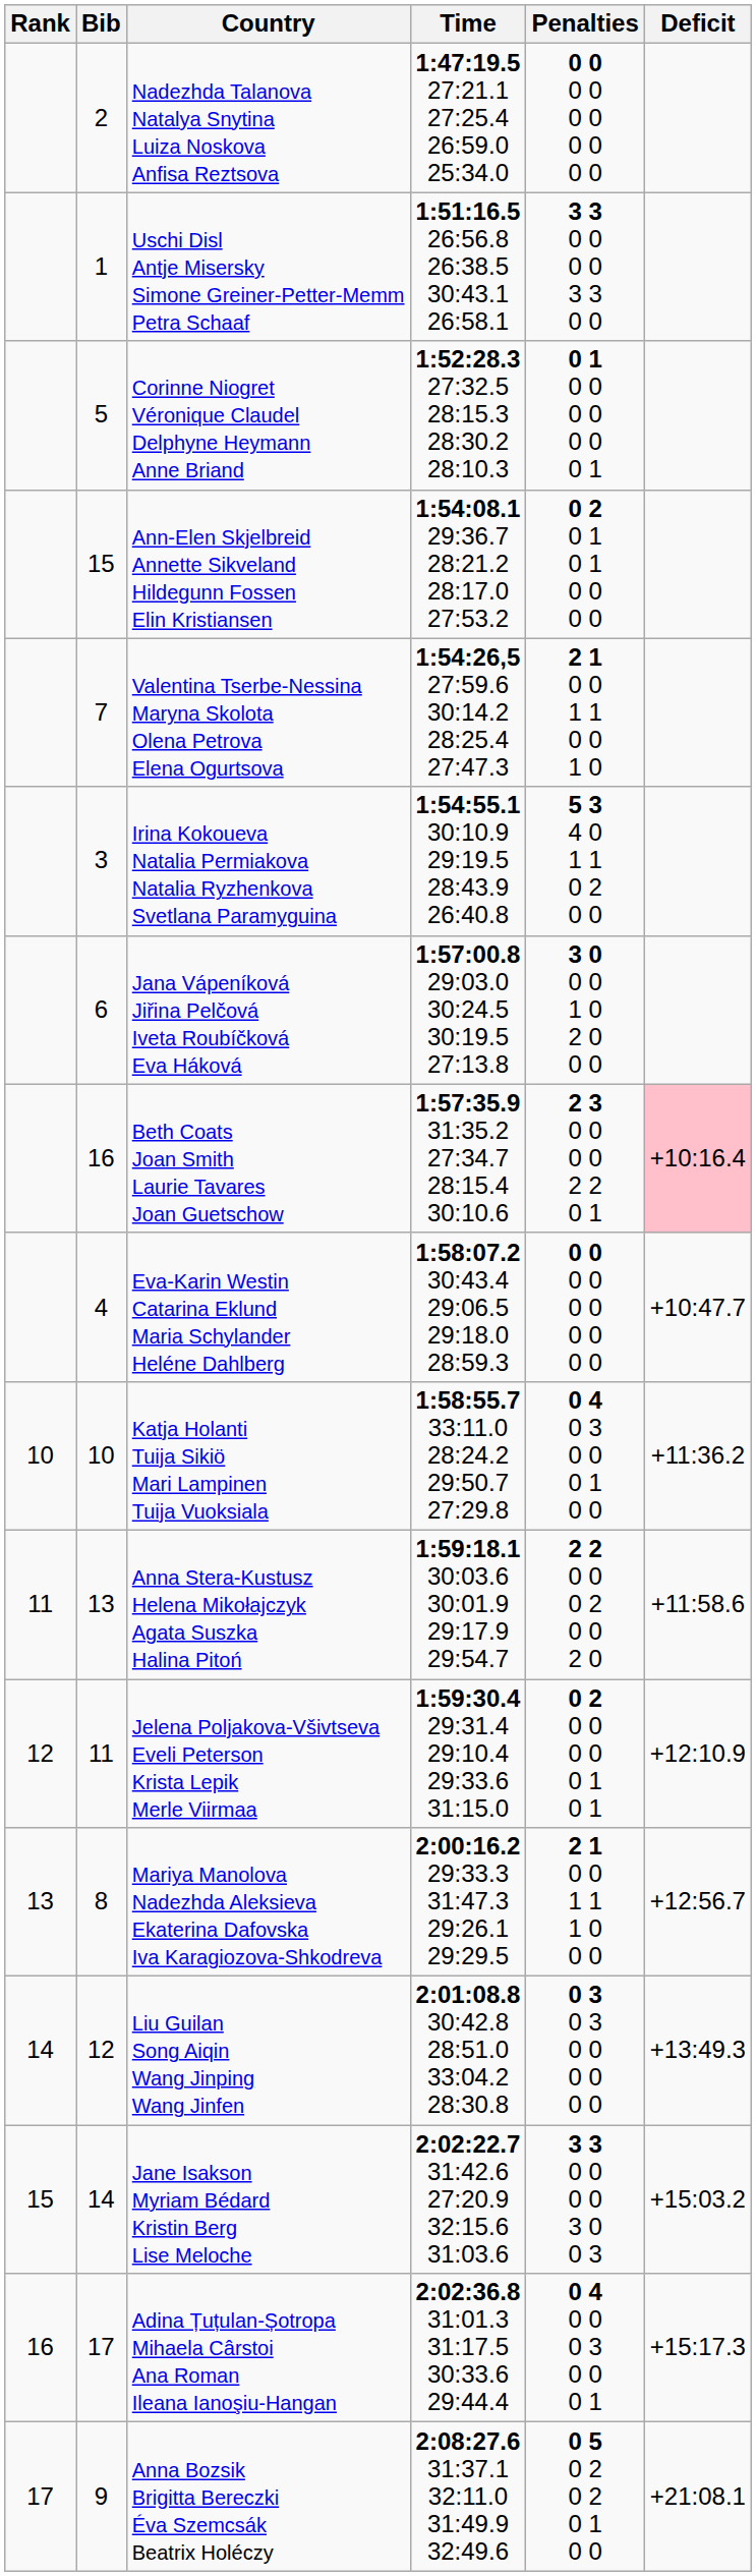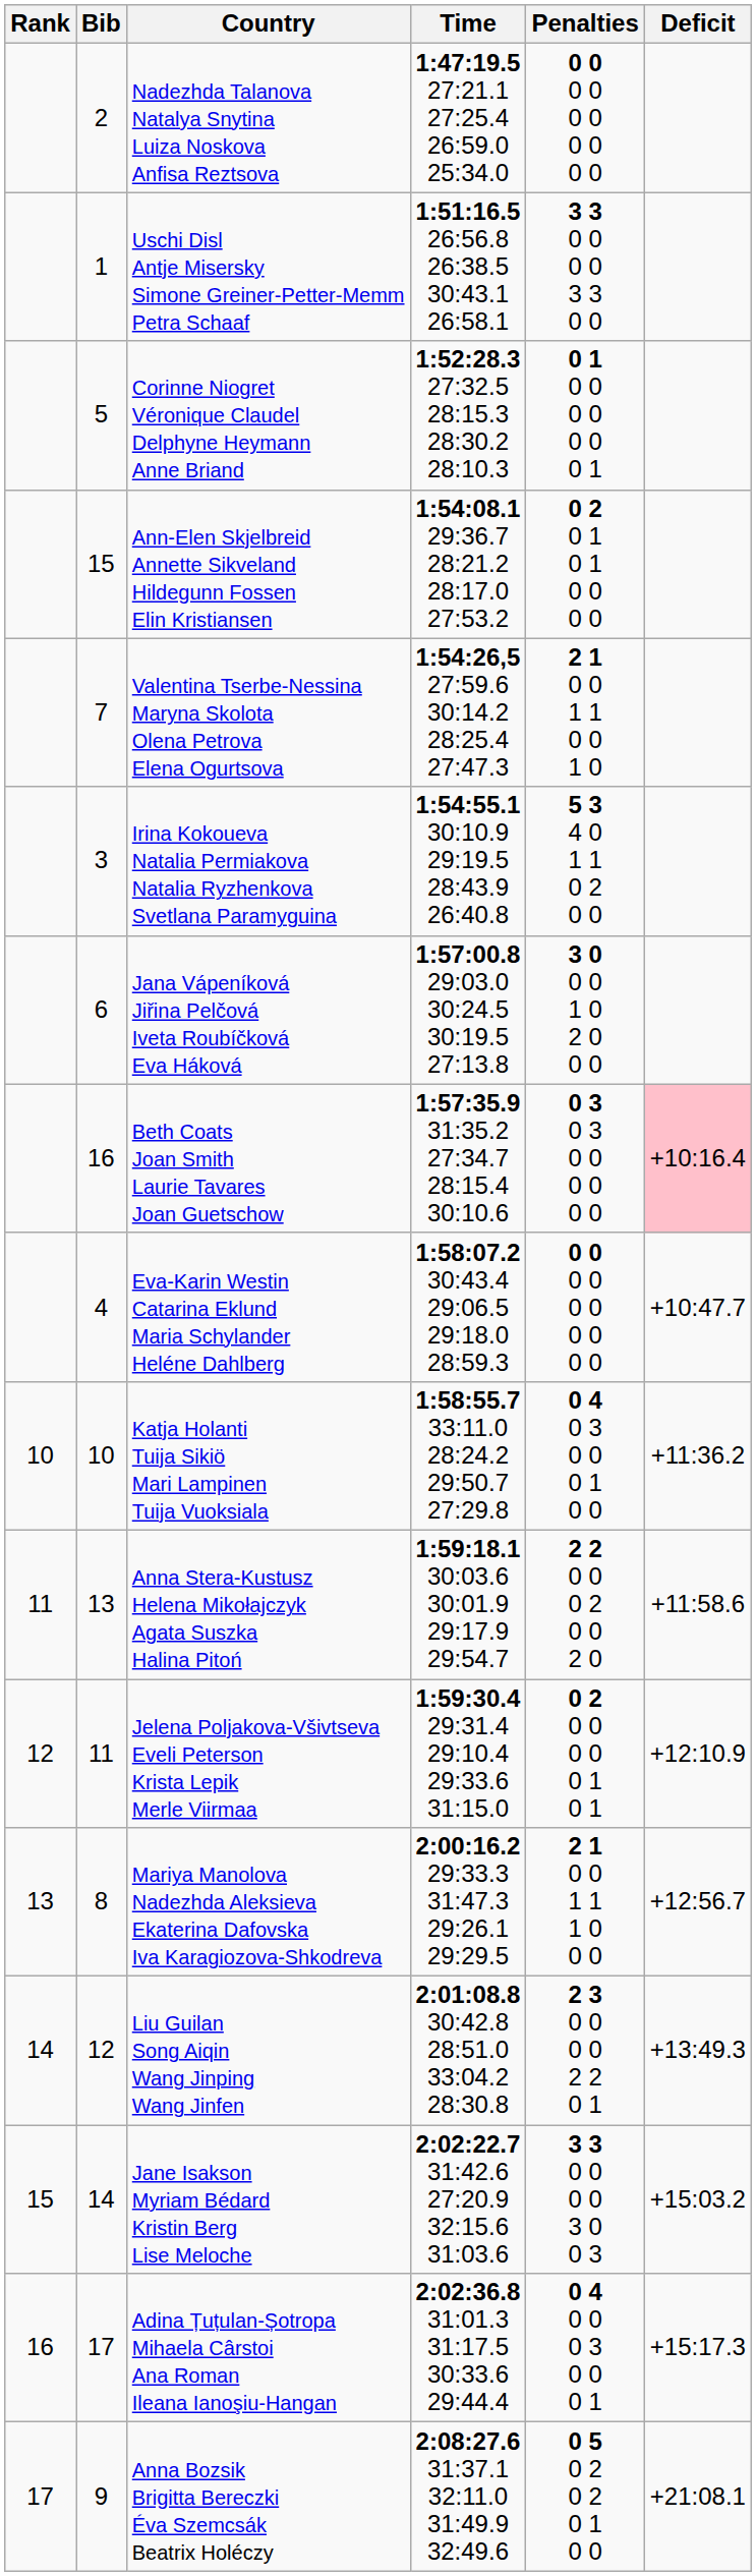 <table class="wikitable sortable" style="text-align:center">
 <tr>
 <th>Rank</th>
 <th>Bib</th>
 <th>Country</th>
 <th>Time</th>
 <th>Penalties</th>
 <th>Deficit</th>
 </tr>
 <tr>
 <td></td>
 <td>2</td>
 <td align=left><small><br><a href='#'>Nadezhda Talanova</a><br><a href='#'>Natalya Snytina</a><br><a href='#'>Luiza Noskova</a><br><a href='#'>Anfisa Reztsova</a></small></td>
 <td><strong>1:47:19.5</strong><br>27:21.1<br>27:25.4<br>26:59.0<br>25:34.0</td>
 <td><strong>0 0</strong><br>0 0<br>0 0<br>0 0<br>0 0</td>
 <td></td>
 </tr>
 <tr>
 <td></td>
 <td>1</td>
 <td align=left><small><br><a href='#'>Uschi Disl</a><br><a href='#'>Antje Misersky</a><br><a href='#'>Simone Greiner-Petter-Memm</a><br><a href='#'>Petra Schaaf</a></small></td>
 <td><strong>1:51:16.5</strong><br>26:56.8<br>26:38.5<br>30:43.1<br>26:58.1</td>
 <td><strong>3 3</strong><br>0 0<br>0 0<br>3 3<br>0 0</td>
 <td></td>
 </tr>
 <tr>
 <td></td>
 <td>5</td>
 <td align=left><small><br><a href='#'>Corinne Niogret</a><br><a href='#'>Véronique Claudel</a><br><a href='#'>Delphyne Heymann</a><br><a href='#'>Anne Briand</a></small></td>
 <td><strong>1:52:28.3</strong><br>27:32.5<br>28:15.3<br>28:30.2<br>28:10.3</td>
 <td><strong>0 1</strong><br>0 0<br>0 0<br>0 0<br>0 1</td>
 <td></td>
 </tr>
 <tr>
 <td></td>
 <td>15</td>
 <td align=left><small><br><a href='#'>Ann-Elen Skjelbreid</a><br><a href='#'>Annette Sikveland</a><br><a href='#'>Hildegunn Fossen</a><br><a href='#'>Elin Kristiansen</a></small></td>
 <td><strong>1:54:08.1</strong><br>29:36.7<br>28:21.2<br>28:17.0<br>27:53.2</td>
 <td><strong>0 2</strong><br>0 1<br>0 1<br>0 0<br>0 0</td>
 <td></td>
 </tr>
 <tr>
 <td></td>
 <td>7</td>
 <td align=left><small><br><a href='#'>Valentina Tserbe-Nessina</a><br><a href='#'>Maryna Skolota</a><br><a href='#'>Olena Petrova</a><br><a href='#'>Elena Ogurtsova</a></small></td>
 <td><strong>1:54:26,5</strong><br>27:59.6<br>30:14.2<br>28:25.4<br>27:47.3</td>
 <td><strong>2 1</strong><br>0 0<br>1 1<br>0 0<br>1 0</td>
 <td></td>
 </tr>
 <tr>
 <td></td>
 <td>3</td>
 <td align=left><small><br><a href='#'>Irina Kokoueva</a><br><a href='#'>Natalia Permiakova</a><br><a href='#'>Natalia Ryzhenkova</a><br><a href='#'>Svetlana Paramyguina</a></small></td>
 <td><strong>1:54:55.1</strong><br>30:10.9<br>29:19.5<br>28:43.9<br>26:40.8</td>
 <td><strong>5 3</strong><br>4 0<br>1 1<br>0 2<br>0 0</td>
 <td></td>
 </tr>
 <tr>
 <td></td>
 <td>6</td>
 <td align=left><small><br><a href='#'>Jana Vápeníková</a><br><a href='#'>Jiřina Pelčová</a><br><a href='#'>Iveta Roubíčková</a><br><a href='#'>Eva Háková</a></small></td>
 <td><strong>1:57:00.8</strong><br>29:03.0<br>30:24.5<br>30:19.5<br>27:13.8</td>
 <td><strong>3 0</strong><br>0 0<br>1 0<br>2 0<br>0 0</td>
 <td></td>
 </tr>
 <tr>
 <td></td>
 <td>16</td>
 <td align=left><small><br><a href='#'>Beth Coats</a><br><a href='#'>Joan Smith</a><br><a href='#'>Laurie Tavares</a><br><a href='#'>Joan Guetschow</a></small></td>
 <td><strong>1:57:35.9</strong><br>31:35.2<br>27:34.7<br>28:15.4<br>30:10.6</td>
-<td><strong>2 3</strong><br>0 0<br>0 0<br>2 2<br>0 1</td>
+<td><strong>0 3</strong><br>0 3<br>0 0<br>0 0<br>0 0</td>
 <td style="background: pink;">+10:16.4</td>
 </tr>
 <tr>
 <td></td>
 <td>4</td>
 <td align=left><small><br><a href='#'>Eva-Karin Westin</a><br><a href='#'>Catarina Eklund</a><br><a href='#'>Maria Schylander</a><br><a href='#'>Heléne Dahlberg</a></small></td>
 <td><strong>1:58:07.2</strong><br>30:43.4<br>29:06.5<br>29:18.0<br>28:59.3</td>
 <td><strong>0 0</strong><br>0 0<br>0 0<br>0 0<br>0 0</td>
 <td>+10:47.7</td>
 </tr>
 <tr>
 <td>10</td>
 <td>10</td>
 <td align=left><small><br><a href='#'>Katja Holanti</a><br><a href='#'>Tuija Sikiö</a><br><a href='#'>Mari Lampinen</a><br><a href='#'>Tuija Vuoksiala</a></small></td>
 <td><strong>1:58:55.7</strong><br>33:11.0<br>28:24.2<br>29:50.7<br>27:29.8</td>
 <td><strong>0 4</strong><br>0 3<br>0 0<br>0 1<br>0 0</td>
 <td>+11:36.2</td>
 </tr>
 <tr>
 <td>11</td>
 <td>13</td>
 <td align=left><small><br><a href='#'>Anna Stera-Kustusz</a><br><a href='#'>Helena Mikołajczyk</a><br><a href='#'>Agata Suszka</a><br><a href='#'>Halina Pitoń</a></small></td>
 <td><strong>1:59:18.1</strong><br>30:03.6<br>30:01.9<br>29:17.9<br>29:54.7</td>
 <td><strong>2 2</strong><br>0 0<br>0 2<br>0 0<br>2 0</td>
 <td>+11:58.6</td>
 </tr>
 <tr>
 <td>12</td>
 <td>11</td>
 <td align=left><small><br><a href='#'>Jelena Poljakova-Všivtseva</a><br><a href='#'>Eveli Peterson</a><br><a href='#'>Krista Lepik</a><br><a href='#'>Merle Viirmaa</a></small></td>
 <td><strong>1:59:30.4</strong><br>29:31.4<br>29:10.4<br>29:33.6<br>31:15.0</td>
 <td><strong>0 2</strong><br>0 0<br>0 0<br>0 1<br>0 1</td>
 <td>+12:10.9</td>
 </tr>
 <tr>
 <td>13</td>
 <td>8</td>
 <td align=left><small><br><a href='#'>Mariya Manolova</a><br><a href='#'>Nadezhda Aleksieva</a><br><a href='#'>Ekaterina Dafovska</a><br><a href='#'>Iva Karagiozova-Shkodreva</a></small></td>
 <td><strong>2:00:16.2</strong><br>29:33.3<br>31:47.3<br>29:26.1<br>29:29.5</td>
 <td><strong>2 1</strong><br>0 0<br>1 1<br>1 0<br>0 0</td>
 <td>+12:56.7</td>
 </tr>
 <tr>
 <td>14</td>
 <td>12</td>
 <td align=left><small><br><a href='#'>Liu Guilan</a><br><a href='#'>Song Aiqin</a><br><a href='#'>Wang Jinping</a><br><a href='#'>Wang Jinfen</a></small></td>
 <td><strong>2:01:08.8</strong><br>30:42.8<br>28:51.0<br>33:04.2<br>28:30.8</td>
-<td><strong>0 3</strong><br>0 3<br>0 0<br>0 0<br>0 0</td>
+<td><strong>2 3</strong><br>0 0<br>0 0<br>2 2<br>0 1</td>
 <td>+13:49.3</td>
 </tr>
 <tr>
 <td>15</td>
 <td>14</td>
 <td align=left><small><br><a href='#'>Jane Isakson</a><br><a href='#'>Myriam Bédard</a><br><a href='#'>Kristin Berg</a><br><a href='#'>Lise Meloche</a></small></td>
 <td><strong>2:02:22.7</strong><br>31:42.6<br>27:20.9<br>32:15.6<br>31:03.6</td>
 <td><strong>3 3</strong><br>0 0<br>0 0<br>3 0<br>0 3</td>
 <td>+15:03.2</td>
 </tr>
 <tr>
 <td>16</td>
 <td>17</td>
 <td align=left><small><br><a href='#'>Adina Țuțulan-Șotropa</a><br><a href='#'>Mihaela Cârstoi</a><br><a href='#'>Ana Roman</a><br><a href='#'>Ileana Ianoşiu-Hangan</a></small></td>
 <td><strong>2:02:36.8</strong><br>31:01.3<br>31:17.5<br>30:33.6<br>29:44.4</td>
 <td><strong>0 4</strong><br>0 0<br>0 3<br>0 0<br>0 1</td>
 <td>+15:17.3</td>
 </tr>
 <tr>
 <td>17</td>
 <td>9</td>
 <td align=left><small><br><a href='#'>Anna Bozsik</a><br><a href='#'>Brigitta Bereczki</a><br><a href='#'>Éva Szemcsák</a><br>Beatrix Holéczy</small></td>
 <td><strong>2:08:27.6</strong><br>31:37.1<br>32:11.0<br>31:49.9<br>32:49.6</td>
 <td><strong>0 5</strong><br>0 2<br>0 2<br>0 1<br>0 0</td>
 <td>+21:08.1</td>
 </tr>
 </table>
